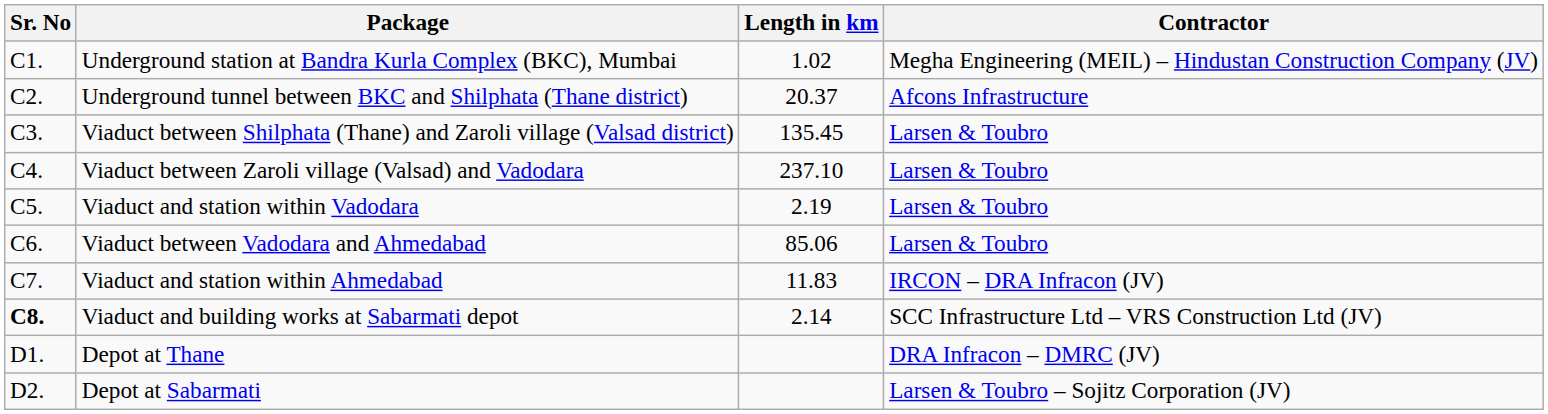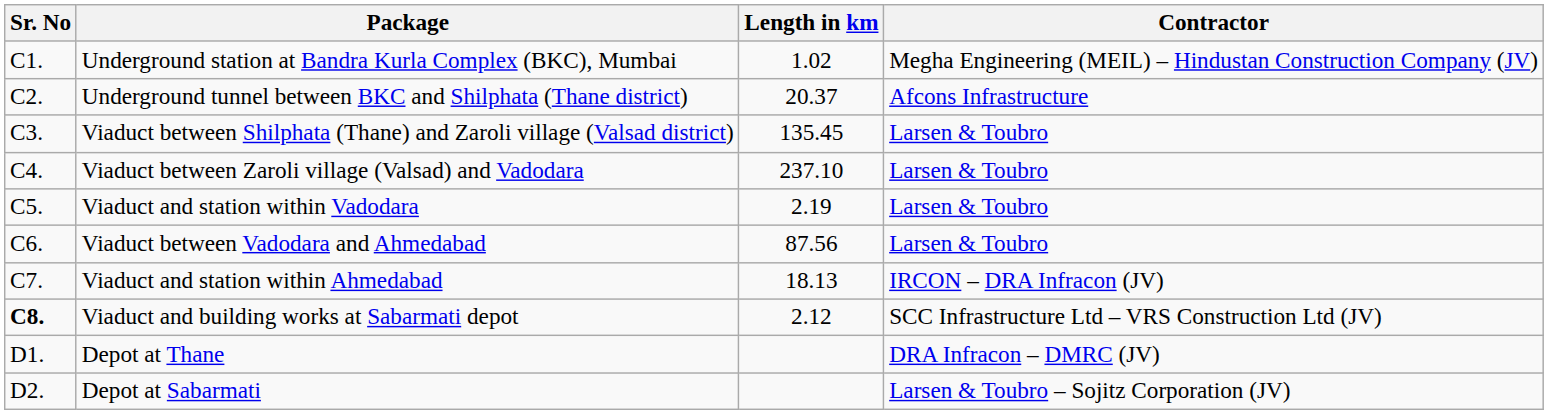 <table class="wikitable sortable">
 <tr>
 <th>Sr.  No</th>
 <th>Package</th>
 <th>Length in <a href='#'>km</a></th>
 <th>Contractor</th>
 </tr>
 <tr>
 <td>C1.</td>
 <td>Underground station at <a href='#'>Bandra Kurla Complex</a> (BKC), Mumbai</td>
 <td style="text-align:center;">1.02</td>
 <td>Megha Engineering (MEIL) – <a href='#'>Hindustan Construction Company</a> (<a href='#'>JV</a>)</td>
 </tr>
 <tr>
 <td>C2.</td>
 <td>Underground tunnel between <a href='#'>BKC</a> and <a href='#'>Shilphata</a> (<a href='#'>Thane district</a>)</td>
 <td style="text-align:center;">20.37</td>
 <td><a href='#'>Afcons Infrastructure</a></td>
 </tr>
 <tr>
 <td>C3.</td>
 <td>Viaduct between <a href='#'>Shilphata</a> (Thane) and Zaroli village (<a href='#'>Valsad district</a>)</td>
 <td style="text-align:center;">135.45</td>
 <td><a href='#'>Larsen & Toubro</a></td>
 </tr>
 <tr>
 <td>C4.</td>
 <td>Viaduct between Zaroli village (Valsad) and <a href='#'>Vadodara</a></td>
 <td style="text-align:center;">237.10</td>
 <td><a href='#'>Larsen & Toubro</a></td>
 </tr>
 <tr>
 <td>C5.</td>
 <td>Viaduct and station within <a href='#'>Vadodara</a></td>
 <td style="text-align:center;">2.19</td>
 <td><a href='#'>Larsen & Toubro</a></td>
 </tr>
 <tr>
 <td>C6.</td>
 <td>Viaduct between <a href='#'>Vadodara</a> and <a href='#'>Ahmedabad</a></td>
-<td style="text-align:center;">85.06</td>
+<td style="text-align:center;">87.56</td>
 <td><a href='#'>Larsen & Toubro</a></td>
 </tr>
 <tr>
 <td>C7.</td>
 <td>Viaduct and station within <a href='#'>Ahmedabad</a></td>
-<td style="text-align:center;">11.83</td>
+<td style="text-align:center;">18.13</td>
 <td><a href='#'>IRCON</a> – <a href='#'>DRA Infracon</a> (JV)</td>
 </tr>
 <tr>
 <td><strong>C8.</strong></td>
 <td>Viaduct and building works at <a href='#'>Sabarmati</a> depot</td>
-<td style="text-align:center;">2.14</td>
+<td style="text-align:center;">2.12</td>
 <td>SCC Infrastructure Ltd – VRS Construction Ltd (JV)</td>
 </tr>
 <tr>
 <td>D1.</td>
 <td>Depot at <a href='#'>Thane</a></td>
 <td style="text-align:center;"></td>
 <td><a href='#'>DRA Infracon</a> – <a href='#'>DMRC</a> (JV)</td>
 </tr>
 <tr>
 <td>D2.</td>
 <td>Depot at <a href='#'>Sabarmati</a></td>
 <td style="text-align:center;"></td>
 <td><a href='#'>Larsen & Toubro</a> – Sojitz Corporation (JV)</td>
 </tr>
 </table>
